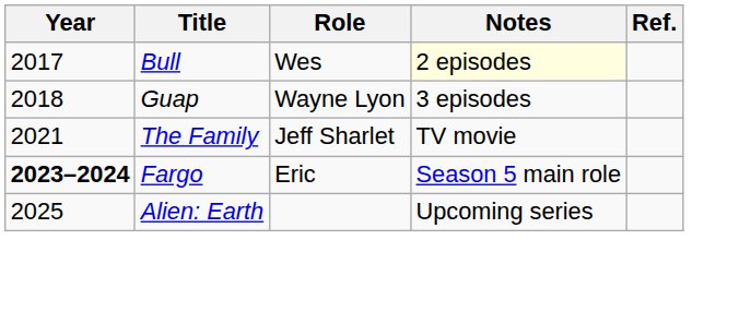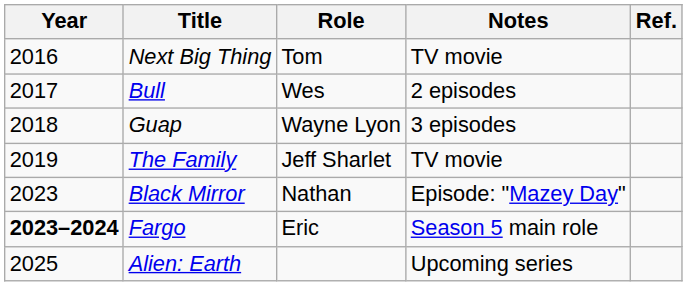 <table class="wikitable sortable">
 <tr>
 <th>Year</th>
 <th>Title</th>
 <th>Role</th>
 <th class="unsortable">Notes</th>
 <th class="unsortable">Ref.</th>
 </tr>
 <tr>
+<td>2016</td>
+<td><em>Next Big Thing</em></td>
+<td>Tom</td>
+<td>TV movie</td>
+<td></td>
+</tr>
+<tr>
 <td>2017</td>
 <td><em><a href='#'>Bull</a></em></td>
 <td>Wes</td>
-<td style="background: lightyellow;">2 episodes</td>
+<td>2 episodes</td>
 <td></td>
 </tr>
 <tr>
 <td>2018</td>
 <td><em>Guap</em></td>
 <td>Wayne Lyon</td>
 <td>3 episodes</td>
 <td></td>
 </tr>
 <tr>
-<td>2021</td>
+<td>2019</td>
 <td><em><a href='#'>The Family</a></em></td>
 <td>Jeff Sharlet</td>
 <td>TV movie</td>
+<td></td>
+</tr>
+<tr>
+<td>2023</td>
+<td><em><a href='#'>Black Mirror</a></em></td>
+<td>Nathan</td>
+<td>Episode: "<a href='#'>Mazey Day</a>"</td>
 <td></td>
 </tr>
 <tr>
 <td><strong>2023–2024</strong></td>
 <td><em><a href='#'>Fargo</a></em></td>
 <td>Eric</td>
 <td><a href='#'>Season 5</a> main role</td>
 <td></td>
 </tr>
 <tr>
 <td>2025</td>
 <td><em><a href='#'>Alien: Earth</a></em></td>
 <td></td>
 <td>Upcoming series</td>
 <td></td>
 </tr>
 </table>
